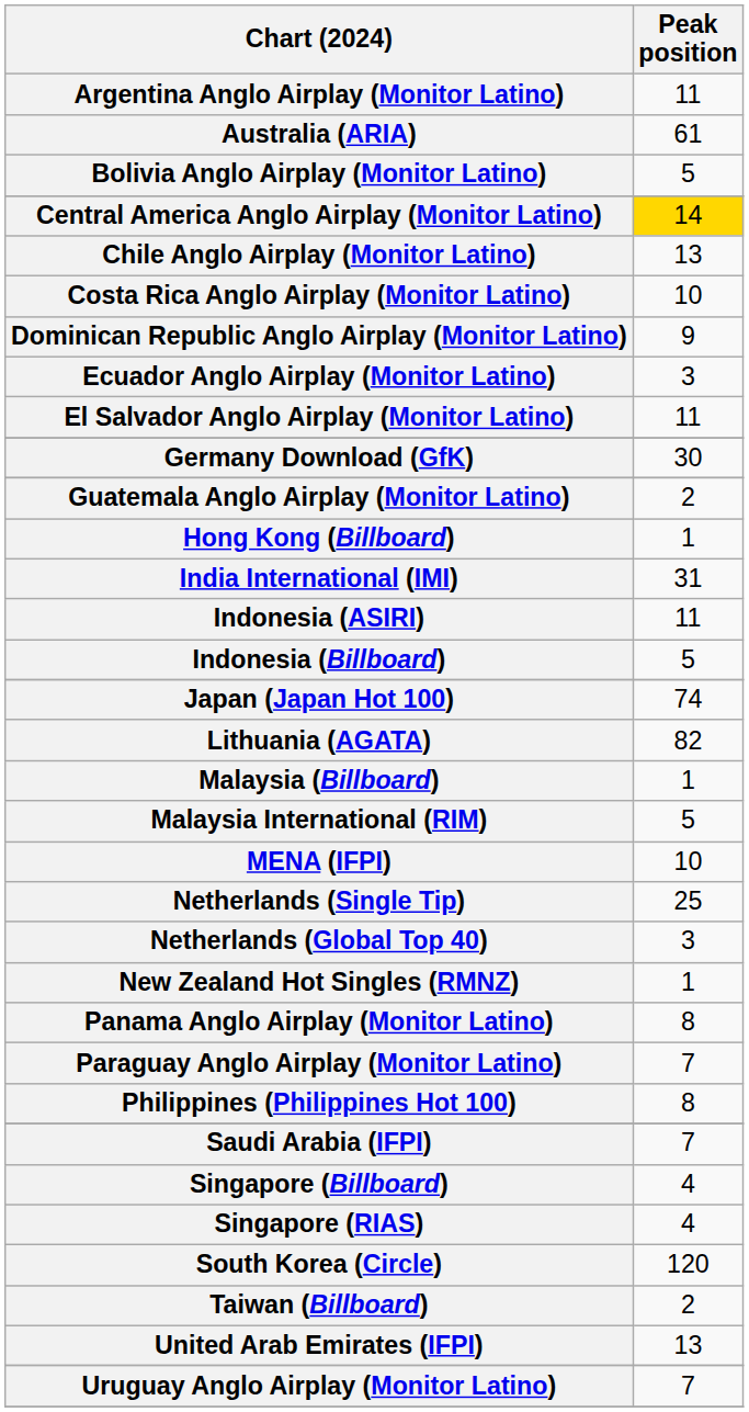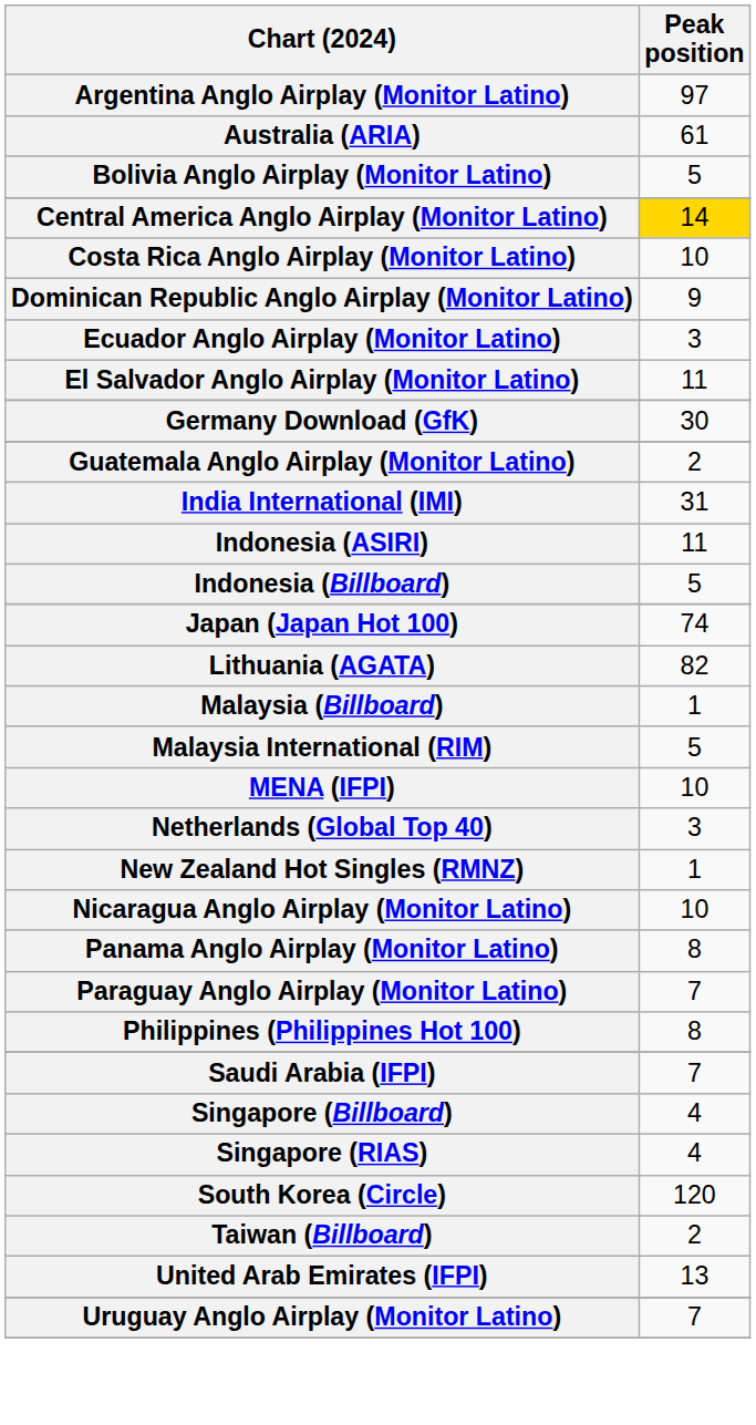 <table class="wikitable sortable plainrowheaders" style="text-align:center">
 <tr>
 <th scope="col">Chart (2024)</th>
 <th scope="col">Peak<br>position</th>
 </tr>
 <tr>
 <th scope="row">Argentina Anglo Airplay (<a href='#'>Monitor Latino</a>)</th>
-<td>11</td>
+<td>97</td>
 </tr>
 <tr>
 <th scope="row">Australia (<a href='#'>ARIA</a>)</th>
 <td>61</td>
 </tr>
 <tr>
 <th scope="row">Bolivia Anglo Airplay (<a href='#'>Monitor Latino</a>)</th>
 <td>5</td>
 </tr>
 <tr>
 </tr>
 <tr>
 </tr>
 <tr>
 <th scope="row">Central America Anglo Airplay (<a href='#'>Monitor Latino</a>)</th>
 <td style="background: gold;">14</td>
-</tr>
-<tr>
-<th scope="row">Chile Anglo Airplay (<a href='#'>Monitor Latino</a>)</th>
-<td>13</td>
 </tr>
 <tr>
 <th scope="row">Costa Rica Anglo Airplay (<a href='#'>Monitor Latino</a>)</th>
 <td>10</td>
 </tr>
 <tr>
 <th scope="row">Dominican Republic Anglo Airplay (<a href='#'>Monitor Latino</a>)</th>
 <td>9</td>
 </tr>
 <tr>
 <th scope="row">Ecuador Anglo Airplay (<a href='#'>Monitor Latino</a>)</th>
 <td>3</td>
 </tr>
 <tr>
 <th scope="row">El Salvador Anglo Airplay (<a href='#'>Monitor Latino</a>)</th>
 <td>11</td>
 </tr>
 <tr>
 </tr>
 <tr>
 <th scope="row">Germany Download (<a href='#'>GfK</a>)</th>
 <td>30</td>
 </tr>
 <tr>
 </tr>
 <tr>
 <th scope="row">Guatemala Anglo Airplay (<a href='#'>Monitor Latino</a>)</th>
 <td>2</td>
-</tr>
-<tr>
-<th scope="row"><a href='#'>Hong Kong</a> (<em><a href='#'>Billboard</a></em>)</th>
-<td>1</td>
 </tr>
 <tr>
 <th scope="row"><a href='#'>India International</a> (<a href='#'>IMI</a>)</th>
 <td>31</td>
 </tr>
 <tr>
 <th scope="row">Indonesia (<a href='#'>ASIRI</a>)</th>
 <td>11</td>
 </tr>
 <tr>
 <th scope="row">Indonesia (<em><a href='#'>Billboard</a></em>)</th>
 <td>5</td>
 </tr>
 <tr>
 </tr>
 <tr>
 <th scope="row">Japan (<a href='#'>Japan Hot 100</a>)</th>
 <td>74</td>
 </tr>
 <tr>
 <th scope="row">Lithuania (<a href='#'>AGATA</a>)</th>
 <td>82</td>
 </tr>
 <tr>
 <th scope="row">Malaysia (<em><a href='#'>Billboard</a></em>)</th>
 <td>1</td>
 </tr>
 <tr>
 <th scope="row">Malaysia International (<a href='#'>RIM</a>)</th>
 <td>5</td>
 </tr>
 <tr>
 <th scope="row"><a href='#'>MENA</a> (<a href='#'>IFPI</a>)</th>
 <td>10</td>
 </tr>
 <tr>
-<th scope="row">Netherlands (<a href='#'>Single Tip</a>)</th>
-<td>25</td>
-</tr>
-<tr>
 <th scope="row">Netherlands (<a href='#'>Global Top 40</a>)</th>
 <td>3</td>
 </tr>
 <tr>
 <th scope="row">New Zealand Hot Singles (<a href='#'>RMNZ</a>)</th>
 <td>1</td>
+</tr>
+<tr>
+<th scope="row">Nicaragua Anglo Airplay (<a href='#'>Monitor Latino</a>)</th>
+<td>10</td>
 </tr>
 <tr>
 <th scope="row">Panama Anglo Airplay (<a href='#'>Monitor Latino</a>)</th>
 <td>8</td>
 </tr>
 <tr>
 <th scope="row">Paraguay Anglo Airplay (<a href='#'>Monitor Latino</a>)</th>
 <td>7</td>
 </tr>
 <tr>
 <th scope="row">Philippines (<a href='#'>Philippines Hot 100</a>)</th>
 <td>8</td>
 </tr>
 <tr>
 </tr>
 <tr>
 <th scope="row">Saudi Arabia (<a href='#'>IFPI</a>)</th>
 <td>7</td>
 </tr>
 <tr>
 <th scope="row">Singapore (<em><a href='#'>Billboard</a></em>)</th>
 <td>4</td>
 </tr>
 <tr>
 <th scope="row">Singapore (<a href='#'>RIAS</a>)</th>
 <td>4</td>
 </tr>
 <tr>
 <th scope="row">South Korea (<a href='#'>Circle</a>)</th>
 <td>120</td>
 </tr>
 <tr>
 <th scope="row">Taiwan (<em><a href='#'>Billboard</a></em>)</th>
 <td>2</td>
 </tr>
 <tr>
 <th scope="row">United Arab Emirates (<a href='#'>IFPI</a>)</th>
 <td>13</td>
 </tr>
 <tr>
 </tr>
 <tr>
 <th scope="row">Uruguay Anglo Airplay (<a href='#'>Monitor Latino</a>)</th>
 <td>7</td>
 </tr>
 <tr>
 </tr>
 <tr>
 </tr>
 <tr>
 </tr>
 </table>
